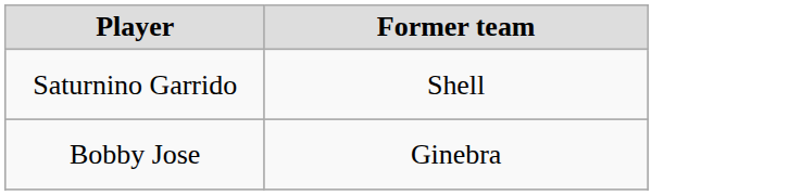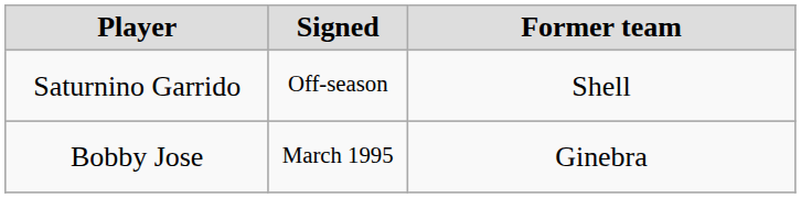 <table class="wikitable" style="text-align: center">
 <tr align="center" bgcolor="#dddddd">
 <td style="width:140px"><strong>Player</strong></td>
+<td style="width:70px"><strong>Signed</strong></td>
 <td style="width:210px"><strong>Former team</strong></td>
 </tr>
 <tr style="height:40px">
 <td>Saturnino Garrido</td>
+<td style="font-size: 80%">Off-season</td>
 <td>Shell</td>
 </tr>
 <tr style="height:40px">
 <td>Bobby Jose</td>
+<td style="font-size: 80%">March 1995</td>
 <td>Ginebra</td>
 </tr>
 </table>
